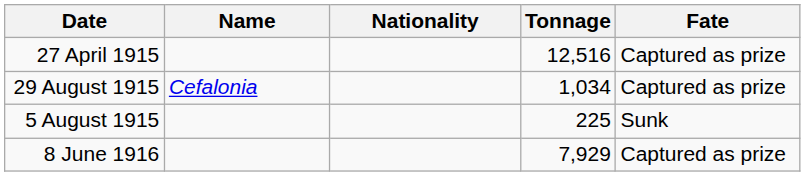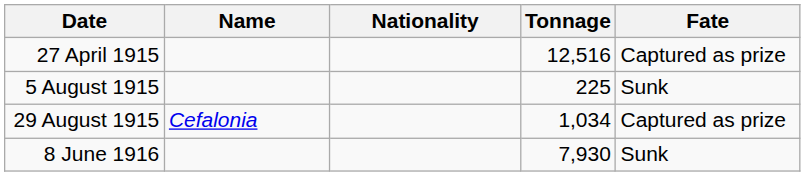 <table class="wikitable sortable">
 <tr>
 <th width="140px">Date</th>
 <th width="140px">Name</th>
 <th width="160px">Nationality</th>
 <th width="25px">Tonnage</th>
 <th width="160px">Fate</th>
 </tr>
 <tr>
 <td align="right">27 April 1915</td>
 <td align="left"></td>
 <td align="left"></td>
 <td align="right">12,516</td>
 <td align="left">Captured as prize</td>
 </tr>
 <tr>
+<td align="right">5 August 1915</td>
+<td align="left"></td>
+<td align="left"></td>
+<td align="right">225</td>
+<td align="left">Sunk</td>
+</tr>
+<tr>
 <td align="right">29 August 1915</td>
 <td align="left"><a href='#'><em>Cefalonia</em></a></td>
 <td align="left"></td>
 <td align="right">1,034</td>
 <td align="left">Captured as prize</td>
 </tr>
 <tr>
-<td align="right">5 August 1915</td>
-<td align="left"></td>
-<td align="left"></td>
-<td align="right">225</td>
-<td align="left">Sunk</td>
-</tr>
-<tr>
 <td align="right">8 June 1916</td>
 <td align="left"></td>
 <td align="left"></td>
-<td align="right">7,929</td>
-<td align="left">Captured as prize</td>
+<td align="right">7,930</td>
+<td align="left">Sunk</td>
 </tr>
 </table>
